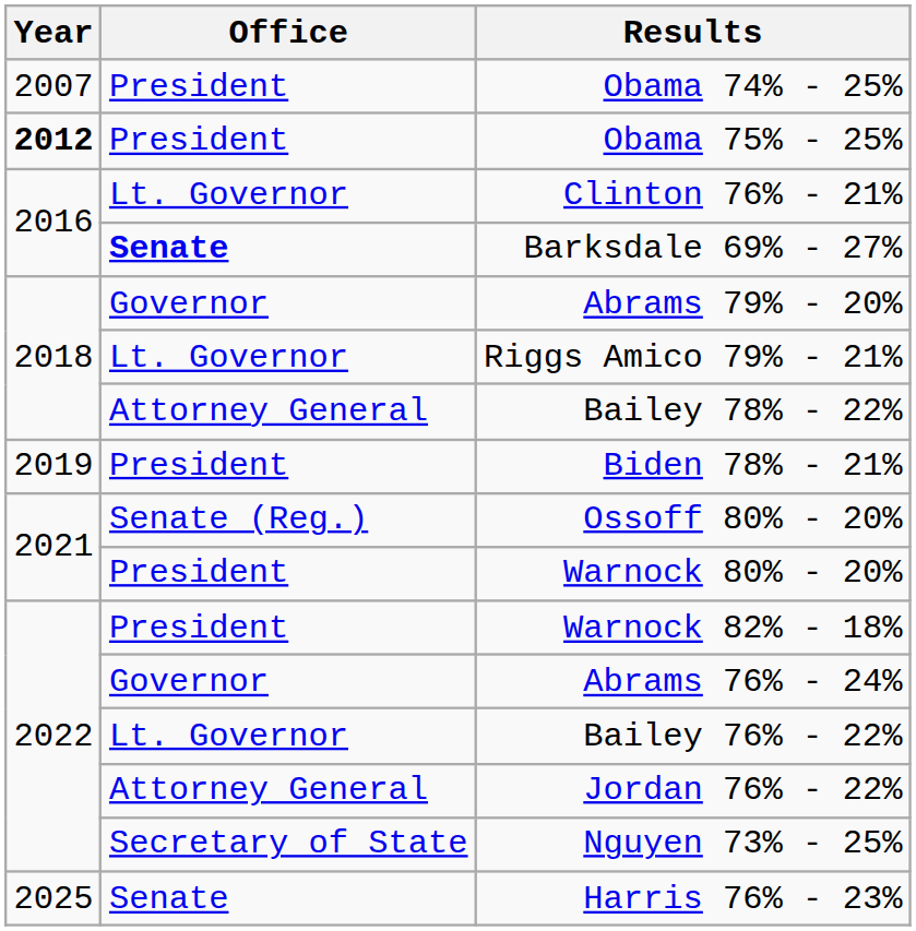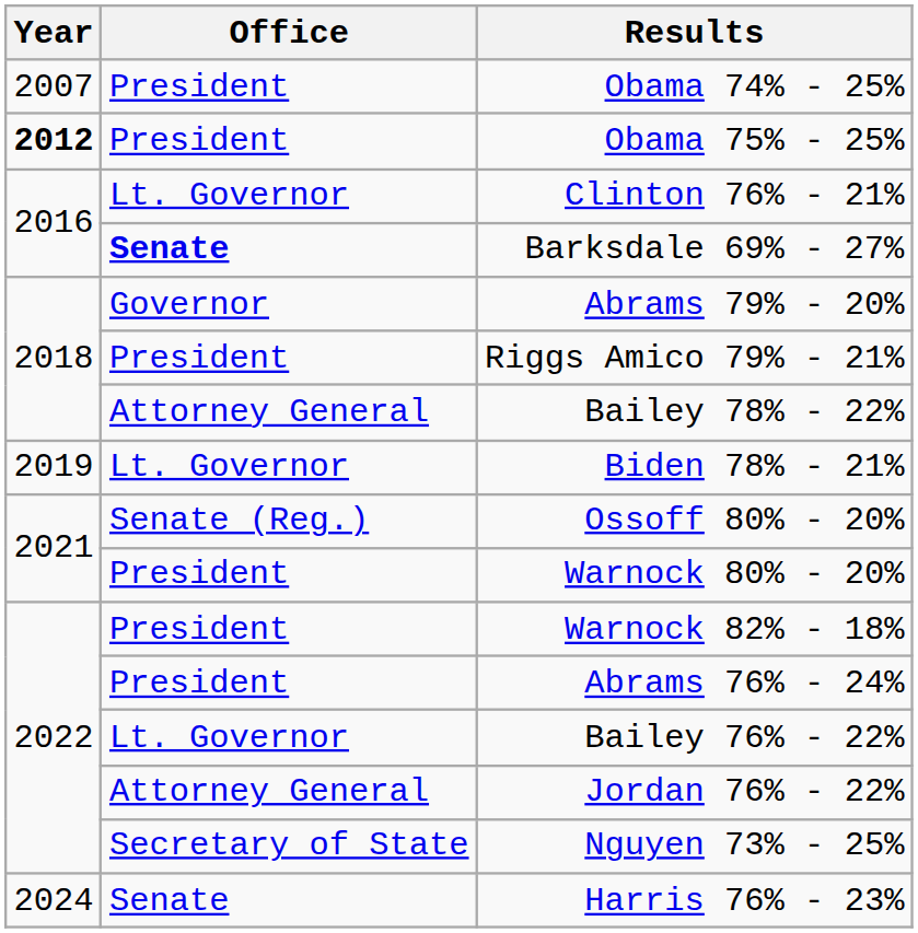 <table class=wikitable>
 <tr>
 <th>Year</th>
 <th>Office</th>
 <th>Results</th>
 </tr>
 <tr>
 <td>2007</td>
 <td><a href='#'>President</a></td>
 <td align="right" ><a href='#'>Obama</a> 74% - 25%</td>
 </tr>
 <tr>
 <td><strong>2012</strong></td>
 <td><a href='#'>President</a></td>
 <td align="right" ><a href='#'>Obama</a> 75% - 25%</td>
 </tr>
 <tr>
 <td rowspan=2>2016</td>
 <td><a href='#'>Lt. Governor</a></td>
 <td align="right" ><a href='#'>Clinton</a> 76% - 21%</td>
 </tr>
 <tr>
 <td><strong><a href='#'>Senate</a></strong></td>
 <td align="right" >Barksdale 69% - 27%</td>
 </tr>
 <tr>
 <td rowspan=3>2018</td>
 <td><a href='#'>Governor</a></td>
 <td align="right" ><a href='#'>Abrams</a> 79% - 20%</td>
 </tr>
 <tr>
-<td><a href='#'>Lt. Governor</a></td>
+<td><a href='#'>President</a></td>
 <td align="right" >Riggs Amico 79% - 21%</td>
 </tr>
 <tr>
 <td><a href='#'>Attorney General</a></td>
 <td align="right" >Bailey 78% - 22%</td>
 </tr>
 <tr>
 <td>2019</td>
-<td><a href='#'>President</a></td>
+<td><a href='#'>Lt. Governor</a></td>
 <td align="right" ><a href='#'>Biden</a> 78% - 21%</td>
 </tr>
 <tr>
 <td rowspan=2>2021</td>
 <td><a href='#'>Senate (Reg.)</a></td>
 <td align="right" ><a href='#'>Ossoff</a> 80% - 20%</td>
 </tr>
 <tr>
 <td><a href='#'>President</a></td>
 <td align="right" ><a href='#'>Warnock</a> 80% - 20%</td>
 </tr>
 <tr>
 <td rowspan=5>2022</td>
 <td><a href='#'>President</a></td>
 <td align="right" ><a href='#'>Warnock</a> 82% - 18%</td>
 </tr>
 <tr>
-<td><a href='#'>Governor</a></td>
+<td><a href='#'>President</a></td>
 <td align="right" ><a href='#'>Abrams</a> 76% - 24%</td>
 </tr>
 <tr>
 <td><a href='#'>Lt. Governor</a></td>
 <td align="right" >Bailey 76% - 22%</td>
 </tr>
 <tr>
 <td><a href='#'>Attorney General</a></td>
 <td align="right" ><a href='#'>Jordan</a> 76% - 22%</td>
 </tr>
 <tr>
 <td><a href='#'>Secretary of State</a></td>
 <td align="right" ><a href='#'>Nguyen</a> 73% - 25%</td>
 </tr>
 <tr>
-<td>2025</td>
+<td>2024</td>
 <td><a href='#'>Senate</a></td>
 <td align="right" ><a href='#'>Harris</a> 76% - 23%</td>
 </tr>
 </table>
